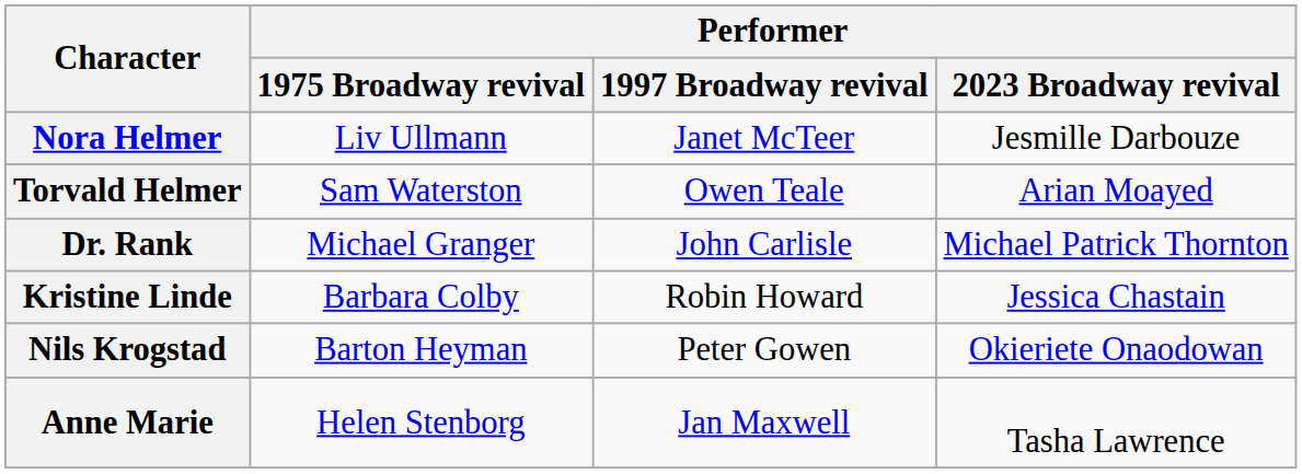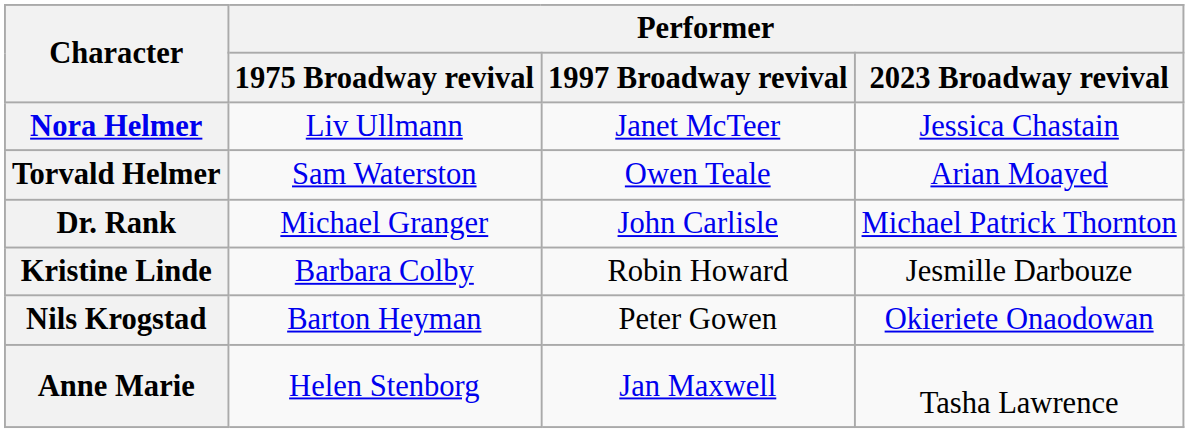 <table class="wikitable">
 <tr>
 <th scope="col" rowspan="2">Character</th>
 <th scope="col" colspan="3">Performer</th>
 </tr>
 <tr>
 <th scope="col">1975 Broadway revival</th>
 <th scope="col">1997 Broadway revival</th>
 <th scope="col">2023 Broadway revival</th>
 </tr>
 <tr>
 <th><a href='#'>Nora Helmer</a></th>
 <td align="center"><a href='#'>Liv Ullmann</a></td>
 <td align="center"><a href='#'>Janet McTeer</a></td>
-<td align=center>Jesmille Darbouze</td>
+<td align="center"><a href='#'>Jessica Chastain</a></td>
 </tr>
 <tr>
 <th>Torvald Helmer</th>
 <td align="center"><a href='#'>Sam Waterston</a></td>
 <td align="center"><a href='#'>Owen Teale</a></td>
 <td align="center"><a href='#'>Arian Moayed</a></td>
 </tr>
 <tr>
 <th>Dr. Rank</th>
 <td align=center><a href='#'>Michael Granger</a></td>
 <td align=center><a href='#'>John Carlisle</a></td>
 <td align=center><a href='#'>Michael Patrick Thornton</a></td>
 </tr>
 <tr>
 <th>Kristine Linde</th>
 <td align=center><a href='#'>Barbara Colby</a></td>
 <td align=center>Robin Howard</td>
-<td align="center"><a href='#'>Jessica Chastain</a></td>
+<td align=center>Jesmille Darbouze</td>
 </tr>
 <tr>
 <th>Nils Krogstad</th>
 <td align=center><a href='#'>Barton Heyman</a></td>
 <td align=center>Peter Gowen</td>
 <td align=center><a href='#'>Okieriete Onaodowan</a></td>
 </tr>
 <tr>
 <th>Anne Marie</th>
 <td align=center><a href='#'>Helen Stenborg</a></td>
 <td align=center><a href='#'>Jan Maxwell</a></td>
 <td align=center><br>Tasha Lawrence</td>
 </tr>
 </table>
